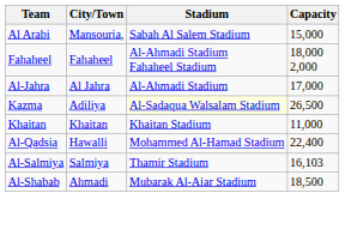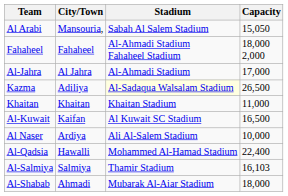 <table class="wikitable sortable">
 <tr>
 <th>Team</th>
 <th>City/Town</th>
 <th>Stadium</th>
 <th>Capacity</th>
 </tr>
 <tr>
 <td><a href='#'>Al Arabi</a></td>
 <td><a href='#'>Mansouria</a>,</td>
 <td><a href='#'>Sabah Al Salem Stadium</a></td>
-<td>15,000</td>
+<td>15,050</td>
 </tr>
 <tr>
 <td><a href='#'>Fahaheel</a></td>
 <td><a href='#'>Fahaheel</a></td>
 <td><a href='#'>Al-Ahmadi Stadium</a><br><a href='#'>Fahaheel Stadium</a></td>
 <td>18,000<br>2,000</td>
 </tr>
 <tr>
 <td><a href='#'>Al-Jahra</a></td>
 <td><a href='#'>Al Jahra</a></td>
 <td><a href='#'>Al-Ahmadi Stadium</a></td>
 <td>17,000</td>
 </tr>
 <tr>
 <td><a href='#'>Kazma</a></td>
 <td><a href='#'>Adiliya</a></td>
 <td style="background: lightyellow;"><a href='#'>Al-Sadaqua Walsalam Stadium</a></td>
 <td>26,500</td>
 </tr>
 <tr>
 <td><a href='#'>Khaitan</a></td>
 <td><a href='#'>Khaitan</a></td>
 <td><a href='#'>Khaitan Stadium</a></td>
 <td>11,000</td>
 </tr>
 <tr>
+<td><a href='#'>Al-Kuwait</a></td>
+<td><a href='#'>Kaifan</a></td>
+<td><a href='#'>Al Kuwait SC Stadium</a></td>
+<td>16,500</td>
+</tr>
+<tr>
+<td><a href='#'>Al Naser</a></td>
+<td><a href='#'>Ardiya</a></td>
+<td><a href='#'>Ali Al-Salem Stadium</a></td>
+<td>10,000</td>
+</tr>
+<tr>
 <td><a href='#'>Al-Qadsia</a></td>
 <td><a href='#'>Hawalli</a></td>
 <td><a href='#'>Mohammed Al-Hamad Stadium</a></td>
 <td>22,400</td>
 </tr>
 <tr>
 <td><a href='#'>Al-Salmiya</a></td>
 <td><a href='#'>Salmiya</a></td>
 <td><a href='#'>Thamir Stadium</a></td>
 <td>16,103</td>
 </tr>
 <tr>
 <td><a href='#'>Al-Shabab</a></td>
 <td><a href='#'>Ahmadi</a></td>
 <td><a href='#'>Mubarak Al-Aiar Stadium</a></td>
-<td>18,500</td>
+<td>18,000</td>
 </tr>
 </table>
